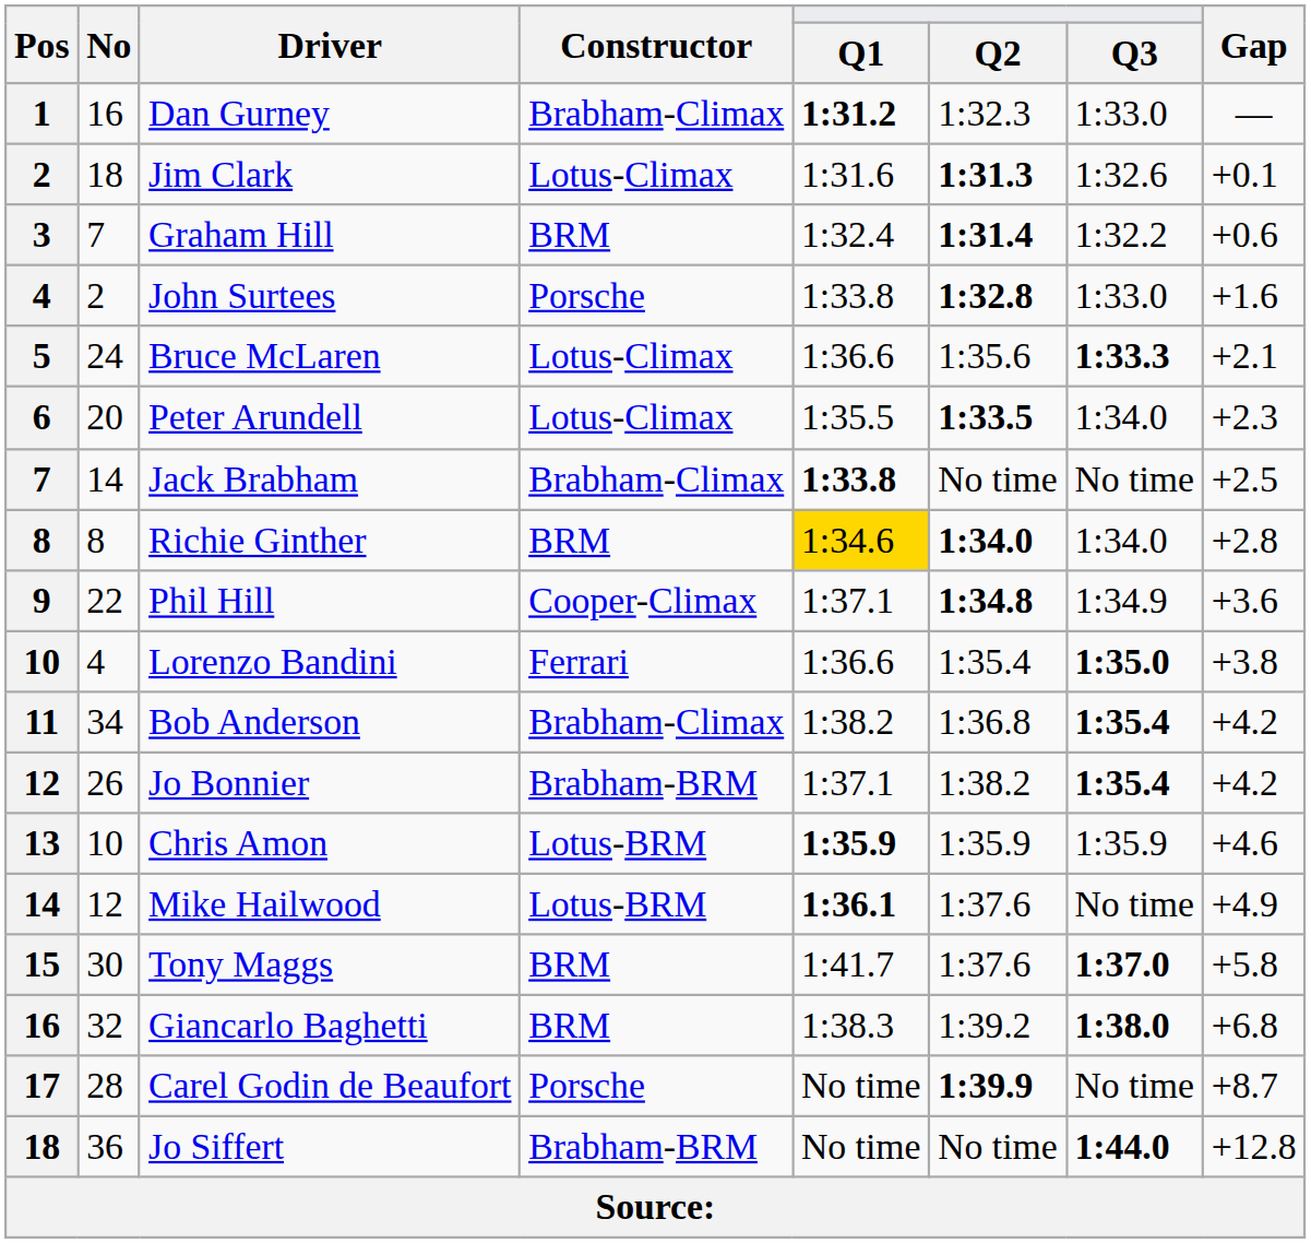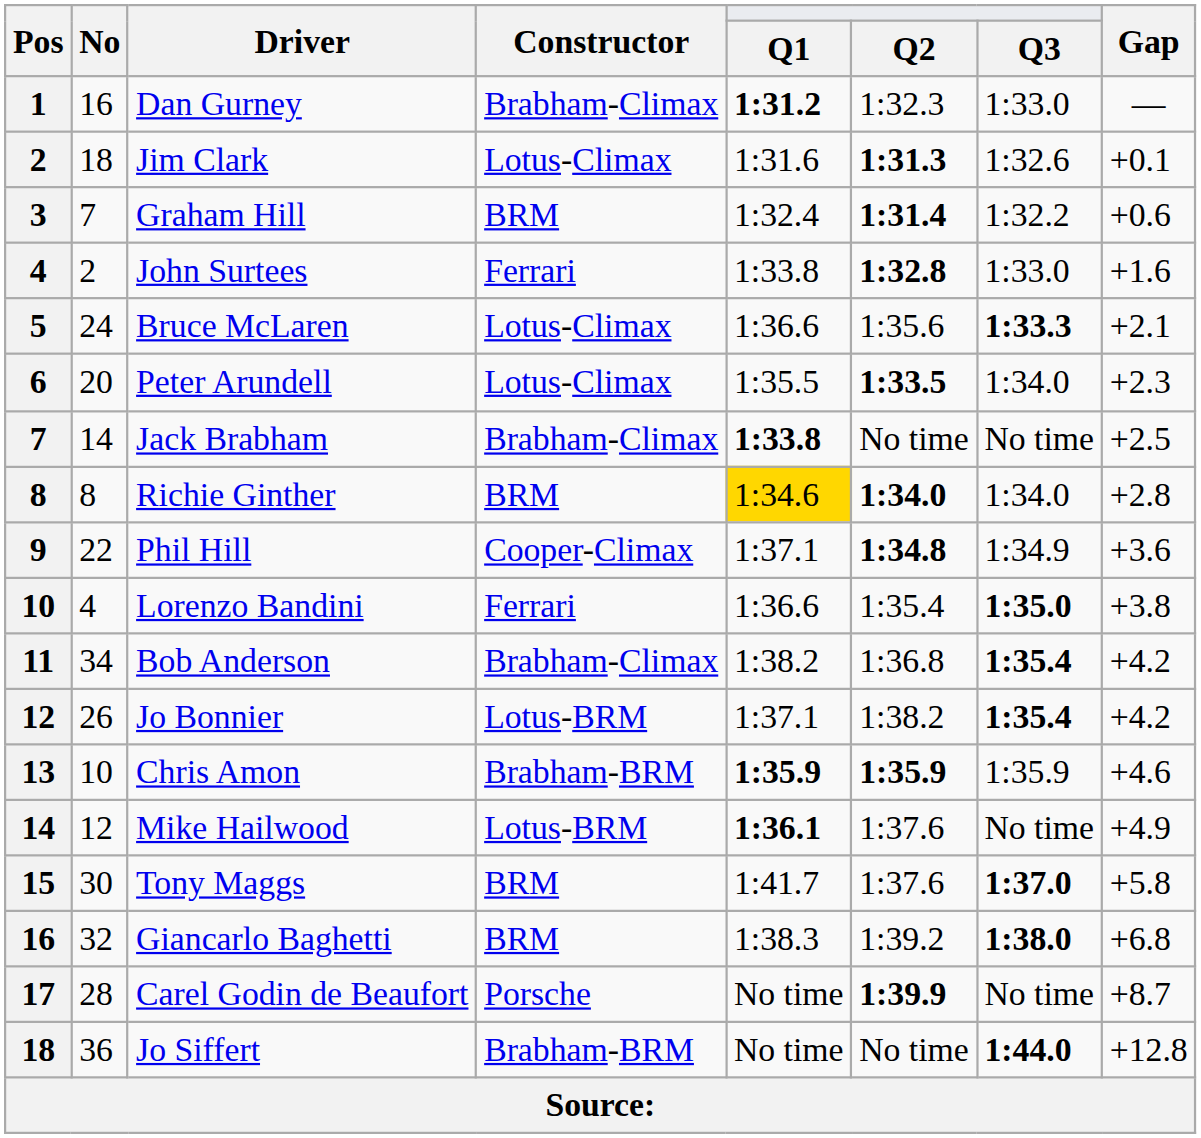 <table class="wikitable sortable" style="font-size: 95%;">
 <tr>
 <th rowspan="2">Pos</th>
 <th rowspan="2">No</th>
 <th rowspan="2">Driver</th>
 <th rowspan="2">Constructor</th>
 <th colspan="3" style="background:#eaecf0; text-align:center;"></th>
 <th rowspan="2">Gap</th>
 </tr>
 <tr>
 <th>Q1</th>
 <th>Q2</th>
 <th>Q3</th>
 </tr>
 <tr>
 <th>1</th>
 <td>16</td>
 <td> <a href='#'>Dan Gurney</a></td>
 <td><a href='#'>Brabham</a>-<a href='#'>Climax</a></td>
 <td><strong>1:31.2</strong></td>
 <td>1:32.3</td>
 <td>1:33.0</td>
 <td align="center">—</td>
 </tr>
 <tr>
 <th>2</th>
 <td>18</td>
 <td> <a href='#'>Jim Clark</a></td>
 <td><a href='#'>Lotus</a>-<a href='#'>Climax</a></td>
 <td>1:31.6</td>
 <td><strong>1:31.3</strong></td>
 <td>1:32.6</td>
 <td>+0.1</td>
 </tr>
 <tr>
 <th>3</th>
 <td>7</td>
 <td> <a href='#'>Graham Hill</a></td>
 <td><a href='#'>BRM</a></td>
 <td>1:32.4</td>
 <td><strong>1:31.4</strong></td>
 <td>1:32.2</td>
 <td>+0.6</td>
 </tr>
 <tr>
 <th>4</th>
 <td>2</td>
 <td> <a href='#'>John Surtees</a></td>
-<td><a href='#'>Porsche</a></td>
+<td><a href='#'>Ferrari</a></td>
 <td>1:33.8</td>
 <td><strong>1:32.8</strong></td>
 <td>1:33.0</td>
 <td>+1.6</td>
 </tr>
 <tr>
 <th>5</th>
 <td>24</td>
 <td> <a href='#'>Bruce McLaren</a></td>
 <td><a href='#'>Lotus</a>-<a href='#'>Climax</a></td>
 <td>1:36.6</td>
 <td>1:35.6</td>
 <td><strong>1:33.3</strong></td>
 <td>+2.1</td>
 </tr>
 <tr>
 <th>6</th>
 <td>20</td>
 <td> <a href='#'>Peter Arundell</a></td>
 <td><a href='#'>Lotus</a>-<a href='#'>Climax</a></td>
 <td>1:35.5</td>
 <td><strong>1:33.5</strong></td>
 <td>1:34.0</td>
 <td>+2.3</td>
 </tr>
 <tr>
 <th>7</th>
 <td>14</td>
 <td> <a href='#'>Jack Brabham</a></td>
 <td><a href='#'>Brabham</a>-<a href='#'>Climax</a></td>
 <td><strong>1:33.8</strong></td>
 <td>No time</td>
 <td>No time</td>
 <td>+2.5</td>
 </tr>
 <tr>
 <th>8</th>
 <td>8</td>
 <td> <a href='#'>Richie Ginther</a></td>
 <td><a href='#'>BRM</a></td>
 <td style="background: gold;">1:34.6</td>
 <td><strong>1:34.0</strong></td>
 <td>1:34.0</td>
 <td>+2.8</td>
 </tr>
 <tr>
 <th>9</th>
 <td>22</td>
 <td> <a href='#'>Phil Hill</a></td>
 <td><a href='#'>Cooper</a>-<a href='#'>Climax</a></td>
 <td>1:37.1</td>
 <td><strong>1:34.8</strong></td>
 <td>1:34.9</td>
 <td>+3.6</td>
 </tr>
 <tr>
 <th>10</th>
 <td>4</td>
 <td> <a href='#'>Lorenzo Bandini</a></td>
 <td><a href='#'>Ferrari</a></td>
 <td>1:36.6</td>
 <td>1:35.4</td>
 <td><strong>1:35.0</strong></td>
 <td>+3.8</td>
 </tr>
 <tr>
 <th>11</th>
 <td>34</td>
 <td> <a href='#'>Bob Anderson</a></td>
 <td><a href='#'>Brabham</a>-<a href='#'>Climax</a></td>
 <td>1:38.2</td>
 <td>1:36.8</td>
 <td><strong>1:35.4</strong></td>
 <td>+4.2</td>
 </tr>
 <tr>
 <th>12</th>
 <td>26</td>
 <td> <a href='#'>Jo Bonnier</a></td>
-<td><a href='#'>Brabham</a>-<a href='#'>BRM</a></td>
+<td><a href='#'>Lotus</a>-<a href='#'>BRM</a></td>
 <td>1:37.1</td>
 <td>1:38.2</td>
 <td><strong>1:35.4</strong></td>
 <td>+4.2</td>
 </tr>
 <tr>
 <th>13</th>
 <td>10</td>
 <td> <a href='#'>Chris Amon</a></td>
-<td><a href='#'>Lotus</a>-<a href='#'>BRM</a></td>
+<td><a href='#'>Brabham</a>-<a href='#'>BRM</a></td>
 <td><strong>1:35.9</strong></td>
-<td>1:35.9</td>
+<td><strong>1:35.9</strong></td>
 <td>1:35.9</td>
 <td>+4.6</td>
 </tr>
 <tr>
 <th>14</th>
 <td>12</td>
 <td> <a href='#'>Mike Hailwood</a></td>
 <td><a href='#'>Lotus</a>-<a href='#'>BRM</a></td>
 <td><strong>1:36.1</strong></td>
 <td>1:37.6</td>
 <td>No time</td>
 <td>+4.9</td>
 </tr>
 <tr>
 <th>15</th>
 <td>30</td>
 <td> <a href='#'>Tony Maggs</a></td>
 <td><a href='#'>BRM</a></td>
 <td>1:41.7</td>
 <td>1:37.6</td>
 <td><strong>1:37.0</strong></td>
 <td>+5.8</td>
 </tr>
 <tr>
 <th>16</th>
 <td>32</td>
 <td> <a href='#'>Giancarlo Baghetti</a></td>
 <td><a href='#'>BRM</a></td>
 <td>1:38.3</td>
 <td>1:39.2</td>
 <td><strong>1:38.0</strong></td>
 <td>+6.8</td>
 </tr>
 <tr>
 <th>17</th>
 <td>28</td>
 <td> <a href='#'>Carel Godin de Beaufort</a></td>
 <td><a href='#'>Porsche</a></td>
 <td>No time</td>
 <td><strong>1:39.9</strong></td>
 <td>No time</td>
 <td>+8.7</td>
 </tr>
 <tr>
 <th>18</th>
 <td>36</td>
 <td> <a href='#'>Jo Siffert</a></td>
 <td><a href='#'>Brabham</a>-<a href='#'>BRM</a></td>
 <td>No time</td>
 <td>No time</td>
 <td><strong>1:44.0</strong></td>
 <td>+12.8</td>
 </tr>
 <tr>
 <th colspan="8">Source:</th>
 </tr>
 </table>
